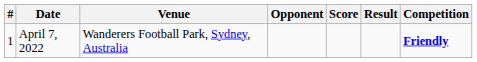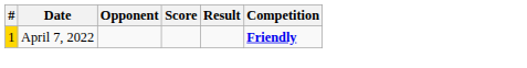 <table class="wikitable">
 <tr>
 <th>#</th>
 <th>Date</th>
-<th>Venue</th>
 <th>Opponent</th>
 <th>Score</th>
 <th>Result</th>
 <th>Competition</th>
 </tr>
 <tr>
-<td>1</td>
+<td style="background: gold;">1</td>
 <td>April 7, 2022</td>
-<td>Wanderers Football Park, <a href='#'>Sydney</a>, <a href='#'>Australia</a></td>
 <td></td>
 <td></td>
 <td></td>
 <td><strong><a href='#'>Friendly</a></strong></td>
 </tr>
 </table>
